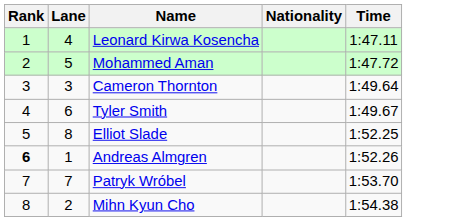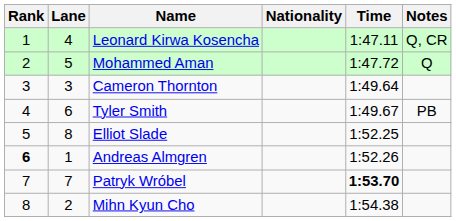 <table class="wikitable sortable" style="text-align:center">
 <tr>
 <th>Rank</th>
 <th>Lane</th>
 <th>Name</th>
 <th>Nationality</th>
 <th>Time</th>
+<th>Notes</th>
 </tr>
 <tr bgcolor=ccffcc>
 <td align=center>1</td>
 <td align=center>4</td>
 <td align=left><a href='#'>Leonard Kirwa Kosencha</a></td>
 <td align=left></td>
 <td>1:47.11</td>
+<td>Q, CR</td>
 </tr>
 <tr bgcolor=ccffcc>
 <td align=center>2</td>
 <td align=center>5</td>
 <td align=left><a href='#'>Mohammed Aman</a></td>
 <td align=left></td>
 <td>1:47.72</td>
+<td>Q</td>
 </tr>
 <tr>
 <td align=center>3</td>
 <td align=center>3</td>
 <td align=left><a href='#'>Cameron Thornton</a></td>
 <td align=left></td>
 <td>1:49.64</td>
+<td></td>
 </tr>
 <tr>
 <td align=center>4</td>
 <td align=center>6</td>
 <td align=left><a href='#'>Tyler Smith</a></td>
 <td align=left></td>
 <td>1:49.67</td>
+<td>PB</td>
 </tr>
 <tr>
 <td align=center>5</td>
 <td align=center>8</td>
 <td align=left><a href='#'>Elliot Slade</a></td>
 <td align=left></td>
 <td>1:52.25</td>
+<td></td>
 </tr>
 <tr>
 <td align=center><strong>6</strong></td>
 <td align=center>1</td>
 <td align=left><a href='#'>Andreas Almgren</a></td>
 <td align=left></td>
 <td>1:52.26</td>
+<td></td>
 </tr>
 <tr>
 <td align=center>7</td>
 <td align=center>7</td>
 <td align=left><a href='#'>Patryk Wróbel</a></td>
 <td align=left></td>
-<td>1:53.70</td>
+<td><strong>1:53.70</strong></td>
+<td></td>
 </tr>
 <tr>
 <td align=center>8</td>
 <td align=center>2</td>
 <td align=left><a href='#'>Mihn Kyun Cho</a></td>
 <td align=left></td>
 <td>1:54.38</td>
+<td></td>
 </tr>
 </table>
